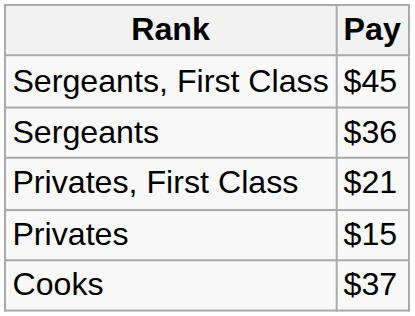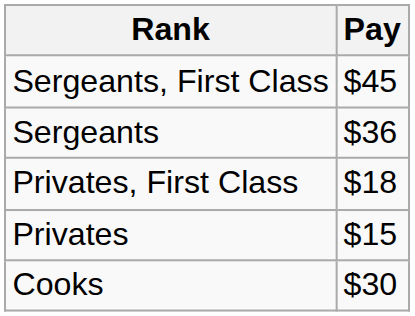 <table class="wikitable">
 <tr>
 <th>Rank</th>
 <th>Pay</th>
 </tr>
 <tr>
 <td>Sergeants, First Class</td>
 <td>$45</td>
 </tr>
 <tr>
 <td>Sergeants</td>
 <td>$36</td>
 </tr>
 <tr>
 <td>Privates, First Class</td>
-<td>$21</td>
+<td>$18</td>
 </tr>
 <tr>
 <td>Privates</td>
 <td>$15</td>
 </tr>
 <tr>
 <td>Cooks</td>
-<td>$37</td>
+<td>$30</td>
 </tr>
 </table>
